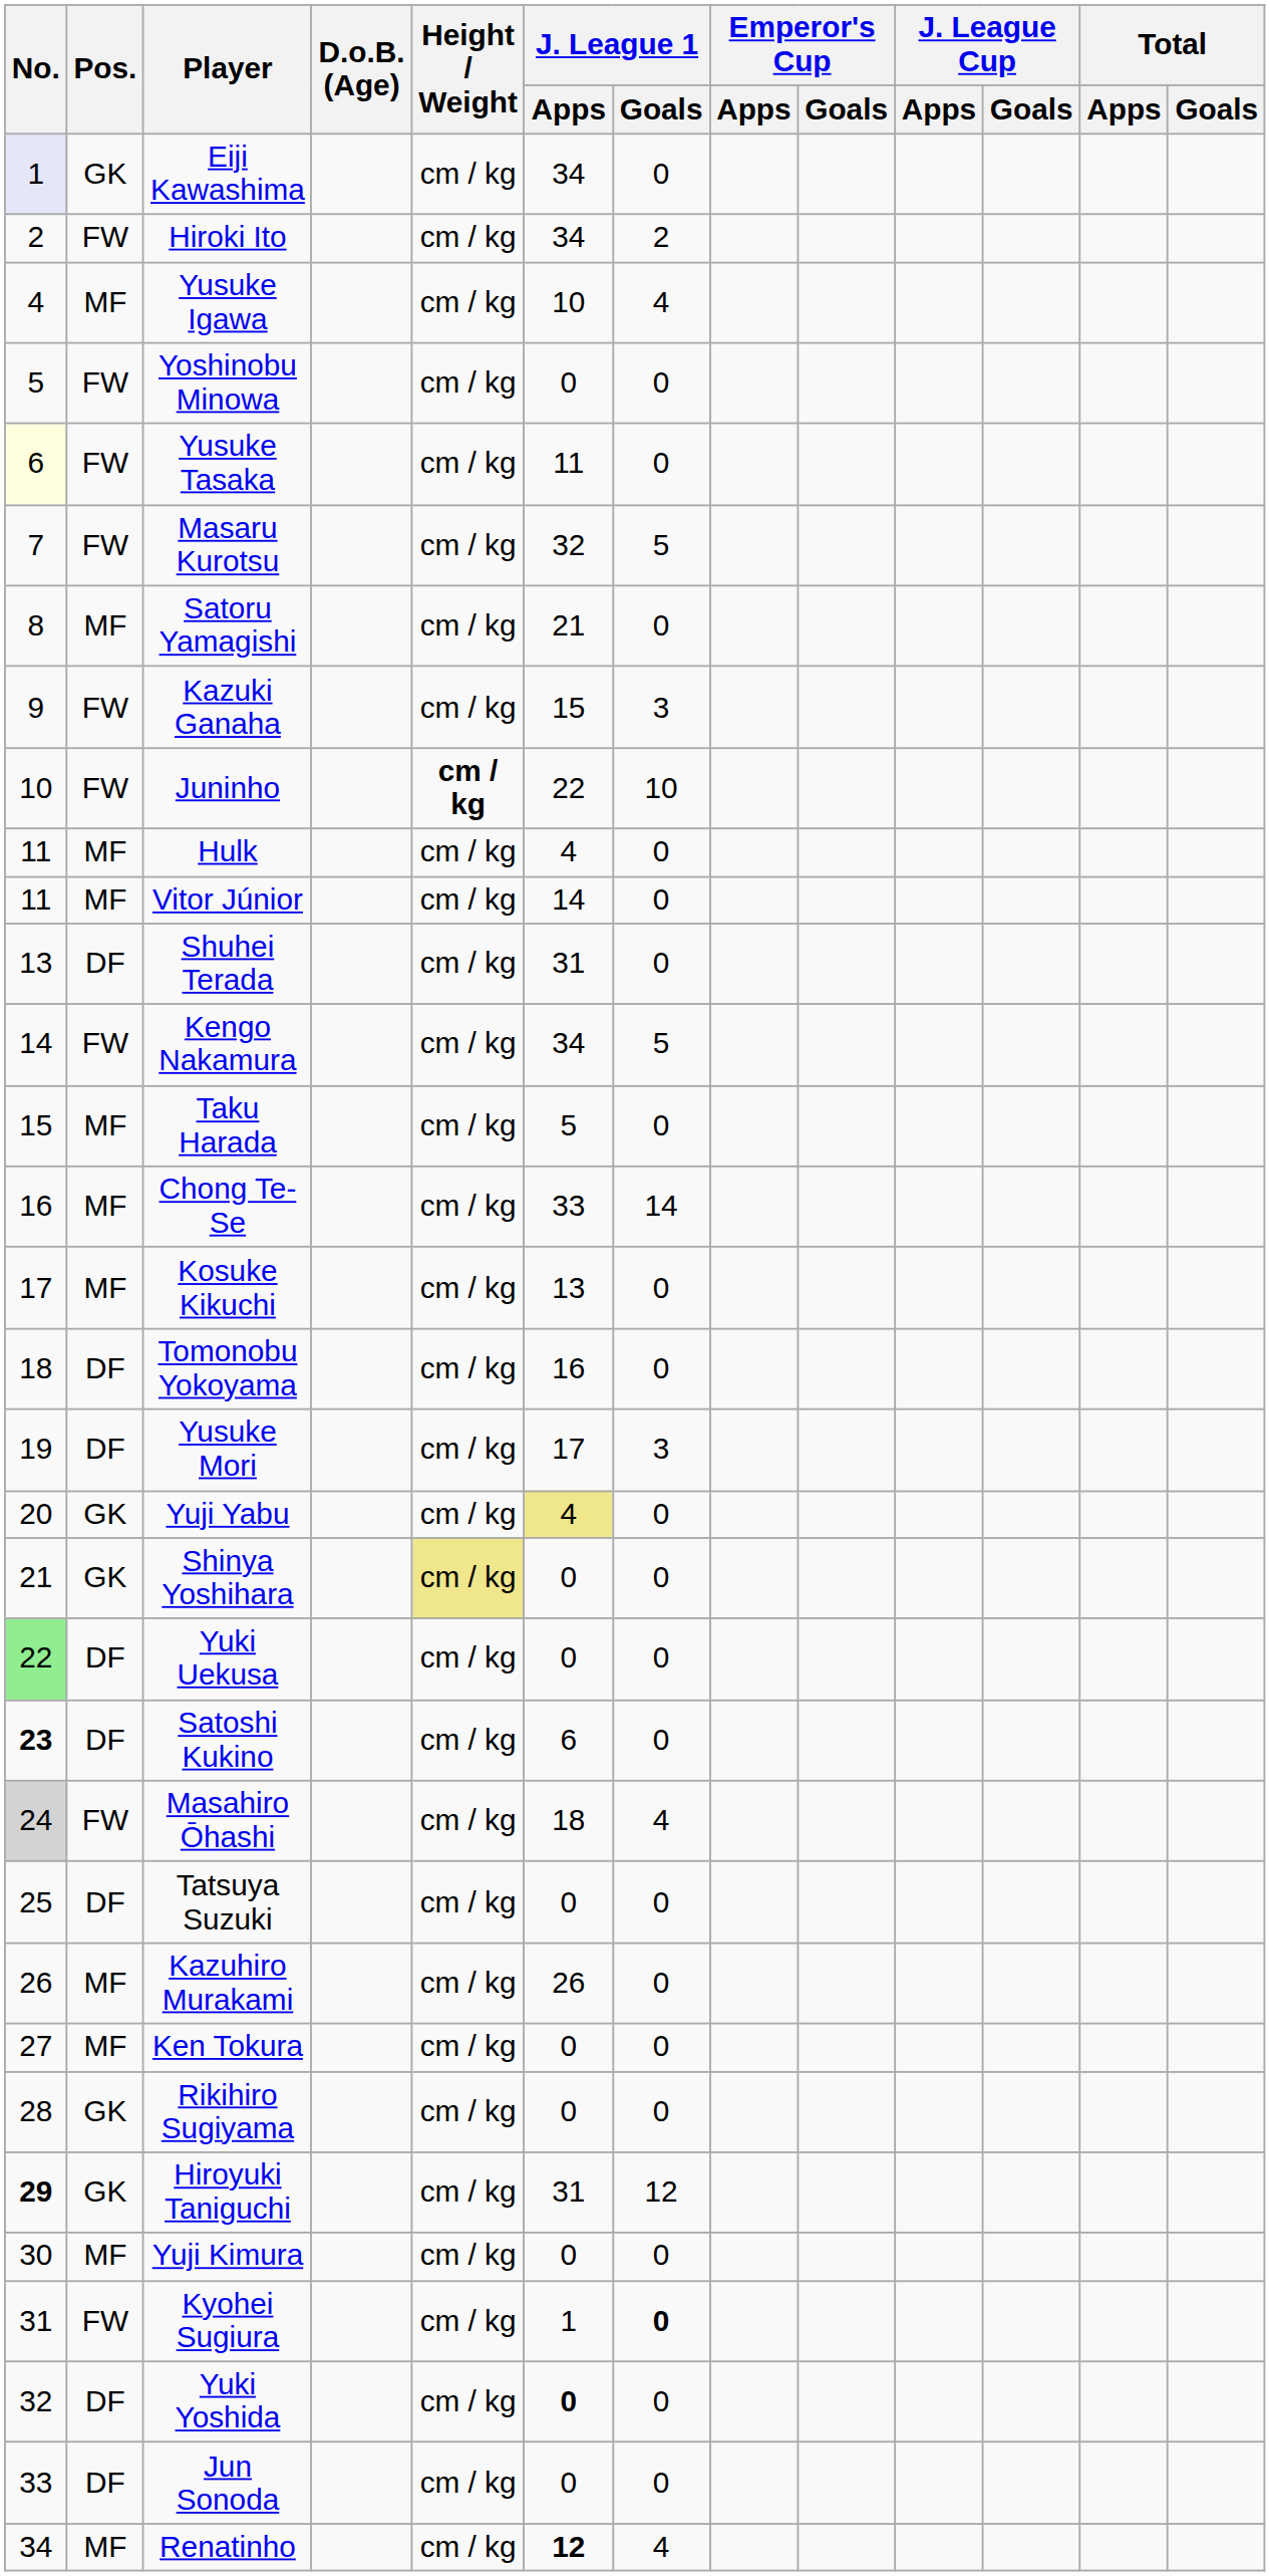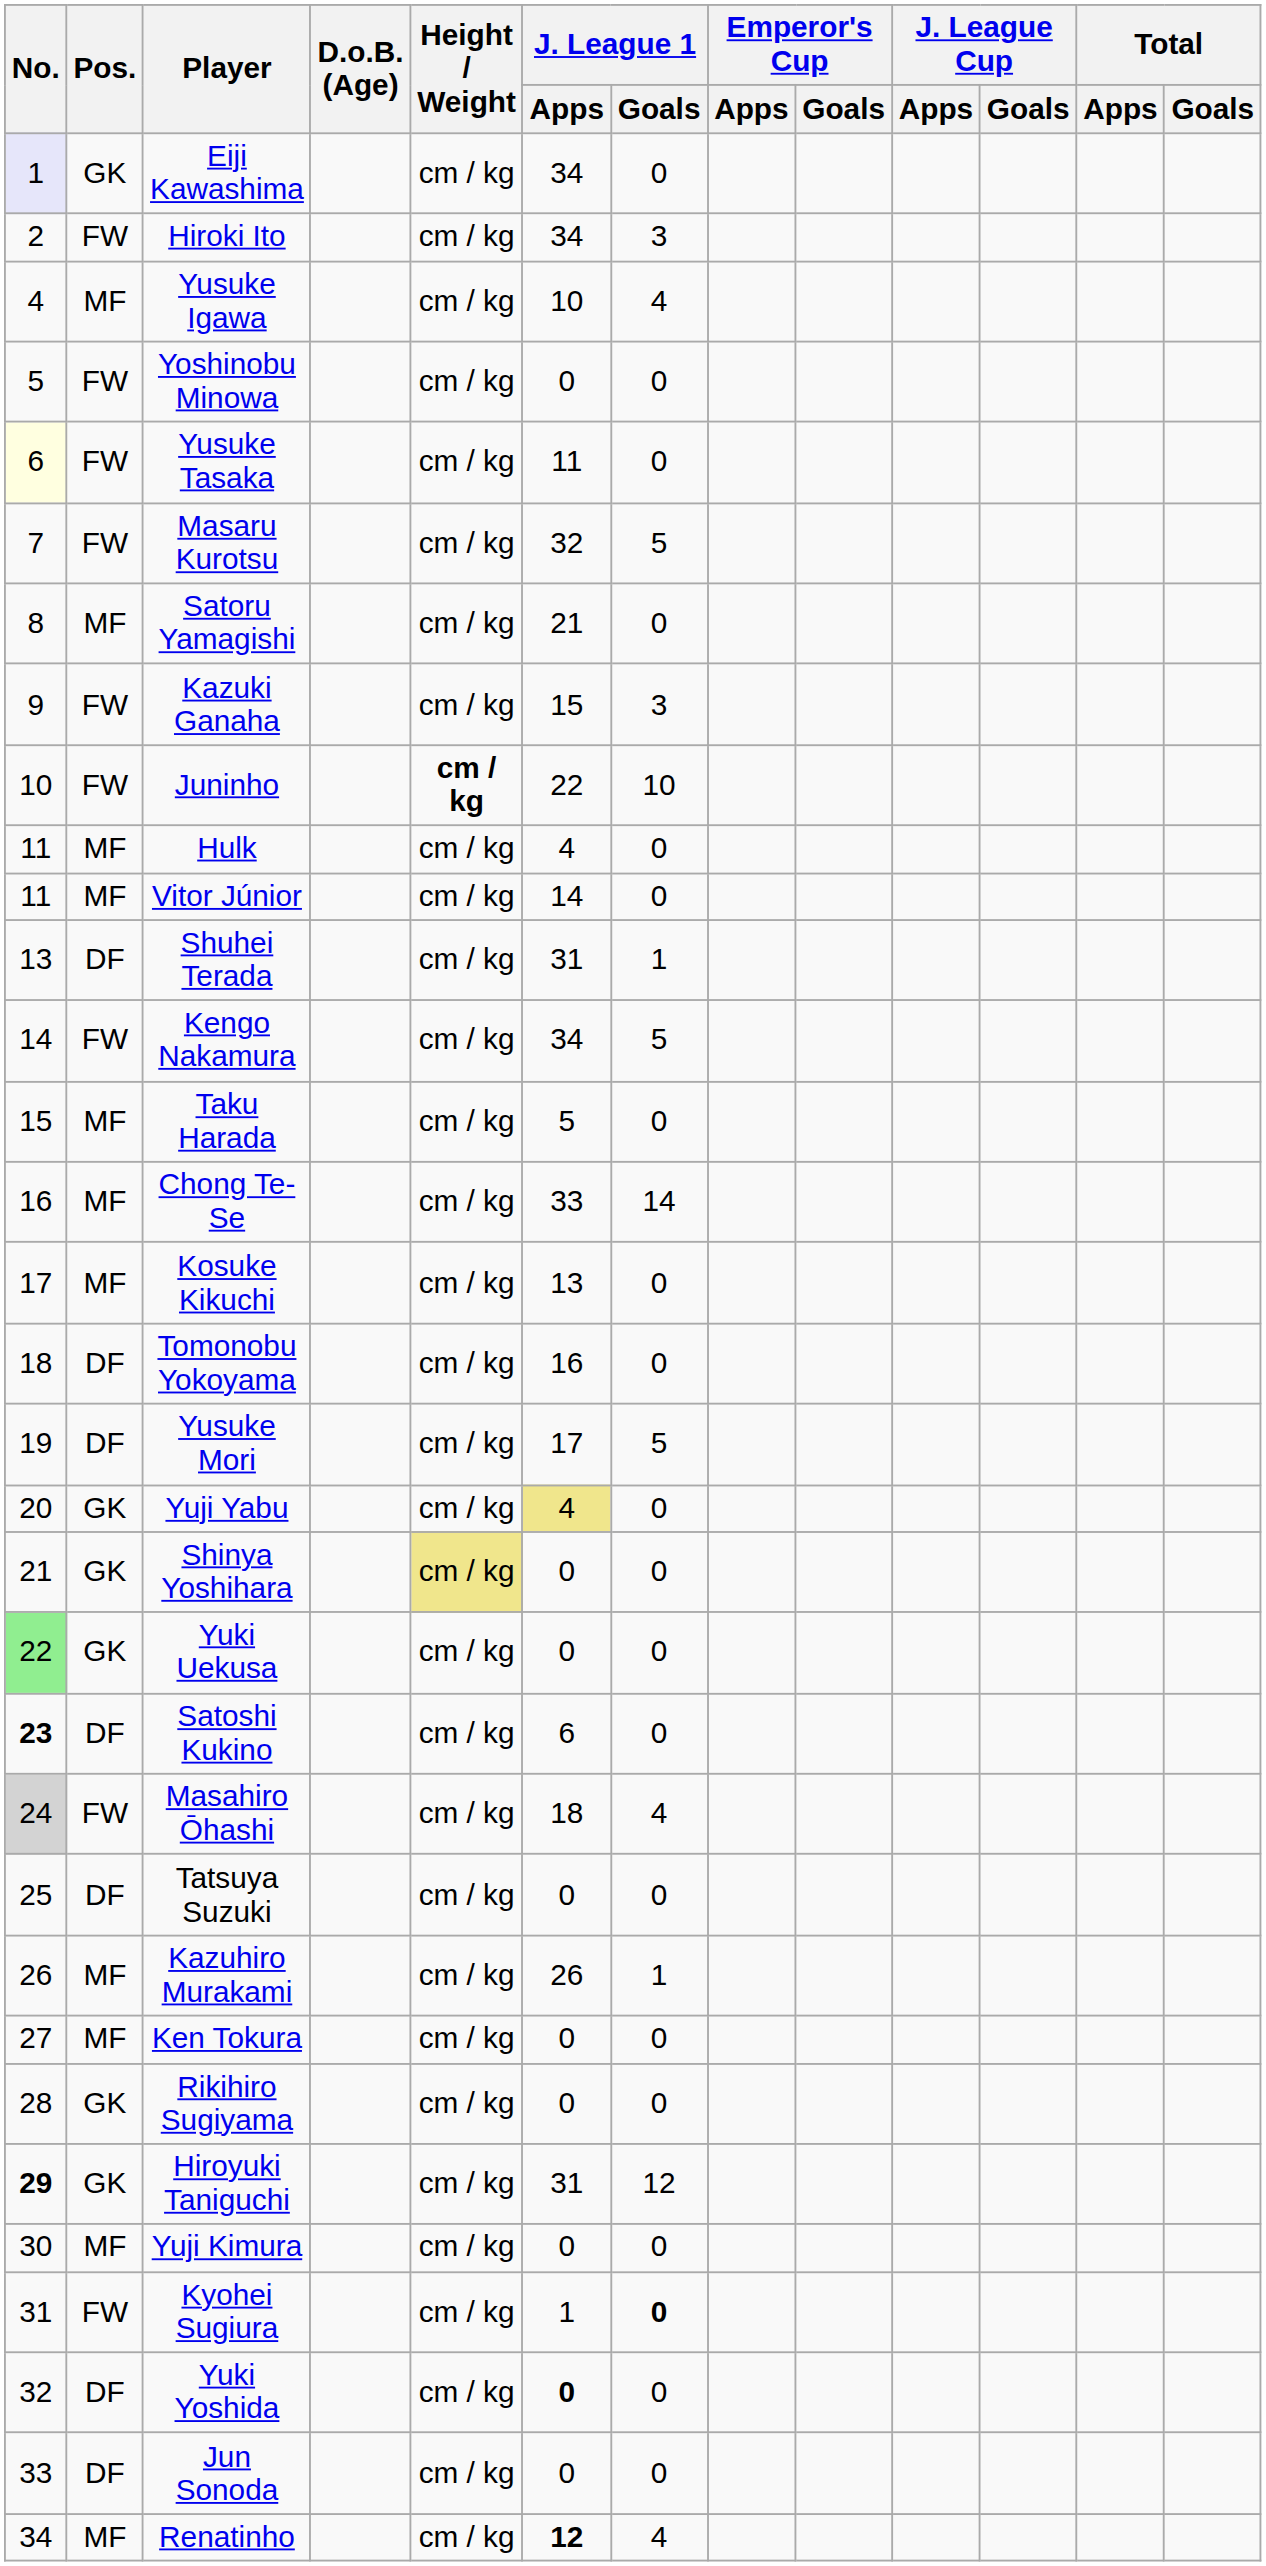 <table class="wikitable" style="text-align:center;">
 <tr>
 <th rowspan="2">No.</th>
 <th rowspan="2">Pos.</th>
 <th rowspan="2">Player</th>
 <th rowspan="2">D.o.B. (Age)</th>
 <th rowspan="2">Height / Weight</th>
 <th colspan="2"><a href='#'>J. League 1</a></th>
 <th colspan="2"><a href='#'>Emperor's Cup</a></th>
 <th colspan="2"><a href='#'>J. League Cup</a></th>
 <th colspan="2">Total</th>
 </tr>
 <tr>
 <th>Apps</th>
 <th>Goals</th>
 <th>Apps</th>
 <th>Goals</th>
 <th>Apps</th>
 <th>Goals</th>
 <th>Apps</th>
 <th>Goals</th>
 </tr>
 <tr>
 <td style="background: lavender;">1</td>
 <td>GK</td>
 <td><a href='#'>Eiji Kawashima</a></td>
 <td></td>
 <td>cm / kg</td>
 <td>34</td>
 <td>0</td>
 <td></td>
 <td></td>
 <td></td>
 <td></td>
 <td></td>
 <td></td>
 </tr>
 <tr>
 <td>2</td>
 <td>FW</td>
 <td><a href='#'>Hiroki Ito</a></td>
 <td></td>
 <td>cm / kg</td>
 <td>34</td>
-<td>2</td>
+<td>3</td>
 <td></td>
 <td></td>
 <td></td>
 <td></td>
 <td></td>
 <td></td>
 </tr>
 <tr>
 <td>4</td>
 <td>MF</td>
 <td><a href='#'>Yusuke Igawa</a></td>
 <td></td>
 <td>cm / kg</td>
 <td>10</td>
 <td>4</td>
 <td></td>
 <td></td>
 <td></td>
 <td></td>
 <td></td>
 <td></td>
 </tr>
 <tr>
 <td>5</td>
 <td>FW</td>
 <td><a href='#'>Yoshinobu Minowa</a></td>
 <td></td>
 <td>cm / kg</td>
 <td>0</td>
 <td>0</td>
 <td></td>
 <td></td>
 <td></td>
 <td></td>
 <td></td>
 <td></td>
 </tr>
 <tr>
 <td style="background: lightyellow;">6</td>
 <td>FW</td>
 <td><a href='#'>Yusuke Tasaka</a></td>
 <td></td>
 <td>cm / kg</td>
 <td>11</td>
 <td>0</td>
 <td></td>
 <td></td>
 <td></td>
 <td></td>
 <td></td>
 <td></td>
 </tr>
 <tr>
 <td>7</td>
 <td>FW</td>
 <td><a href='#'>Masaru Kurotsu</a></td>
 <td></td>
 <td>cm / kg</td>
 <td>32</td>
 <td>5</td>
 <td></td>
 <td></td>
 <td></td>
 <td></td>
 <td></td>
 <td></td>
 </tr>
 <tr>
 <td>8</td>
 <td>MF</td>
 <td><a href='#'>Satoru Yamagishi</a></td>
 <td></td>
 <td>cm / kg</td>
 <td>21</td>
 <td>0</td>
 <td></td>
 <td></td>
 <td></td>
 <td></td>
 <td></td>
 <td></td>
 </tr>
 <tr>
 <td>9</td>
 <td>FW</td>
 <td><a href='#'>Kazuki Ganaha</a></td>
 <td></td>
 <td>cm / kg</td>
 <td>15</td>
 <td>3</td>
 <td></td>
 <td></td>
 <td></td>
 <td></td>
 <td></td>
 <td></td>
 </tr>
 <tr>
 <td>10</td>
 <td>FW</td>
 <td><a href='#'>Juninho</a></td>
 <td></td>
 <td><strong>cm / kg</strong></td>
 <td>22</td>
 <td>10</td>
 <td></td>
 <td></td>
 <td></td>
 <td></td>
 <td></td>
 <td></td>
 </tr>
 <tr>
 <td>11</td>
 <td>MF</td>
 <td><a href='#'>Hulk</a></td>
 <td></td>
 <td>cm / kg</td>
 <td>4</td>
 <td>0</td>
 <td></td>
 <td></td>
 <td></td>
 <td></td>
 <td></td>
 <td></td>
 </tr>
 <tr>
 <td>11</td>
 <td>MF</td>
 <td><a href='#'>Vitor Júnior</a></td>
 <td></td>
 <td>cm / kg</td>
 <td>14</td>
 <td>0</td>
 <td></td>
 <td></td>
 <td></td>
 <td></td>
 <td></td>
 <td></td>
 </tr>
 <tr>
 <td>13</td>
 <td>DF</td>
 <td><a href='#'>Shuhei Terada</a></td>
 <td></td>
 <td>cm / kg</td>
 <td>31</td>
-<td>0</td>
+<td>1</td>
 <td></td>
 <td></td>
 <td></td>
 <td></td>
 <td></td>
 <td></td>
 </tr>
 <tr>
 <td>14</td>
 <td>FW</td>
 <td><a href='#'>Kengo Nakamura</a></td>
 <td></td>
 <td>cm / kg</td>
 <td>34</td>
 <td>5</td>
 <td></td>
 <td></td>
 <td></td>
 <td></td>
 <td></td>
 <td></td>
 </tr>
 <tr>
 <td>15</td>
 <td>MF</td>
 <td><a href='#'>Taku Harada</a></td>
 <td></td>
 <td>cm / kg</td>
 <td>5</td>
 <td>0</td>
 <td></td>
 <td></td>
 <td></td>
 <td></td>
 <td></td>
 <td></td>
 </tr>
 <tr>
 <td>16</td>
 <td>MF</td>
 <td><a href='#'>Chong Te-Se</a></td>
 <td></td>
 <td>cm / kg</td>
 <td>33</td>
 <td>14</td>
 <td></td>
 <td></td>
 <td></td>
 <td></td>
 <td></td>
 <td></td>
 </tr>
 <tr>
 <td>17</td>
 <td>MF</td>
 <td><a href='#'>Kosuke Kikuchi</a></td>
 <td></td>
 <td>cm / kg</td>
 <td>13</td>
 <td>0</td>
 <td></td>
 <td></td>
 <td></td>
 <td></td>
 <td></td>
 <td></td>
 </tr>
 <tr>
 <td>18</td>
 <td>DF</td>
 <td><a href='#'>Tomonobu Yokoyama</a></td>
 <td></td>
 <td>cm / kg</td>
 <td>16</td>
 <td>0</td>
 <td></td>
 <td></td>
 <td></td>
 <td></td>
 <td></td>
 <td></td>
 </tr>
 <tr>
 <td>19</td>
 <td>DF</td>
 <td><a href='#'>Yusuke Mori</a></td>
 <td></td>
 <td>cm / kg</td>
 <td>17</td>
-<td>3</td>
+<td>5</td>
 <td></td>
 <td></td>
 <td></td>
 <td></td>
 <td></td>
 <td></td>
 </tr>
 <tr>
 <td>20</td>
 <td>GK</td>
 <td><a href='#'>Yuji Yabu</a></td>
 <td></td>
 <td>cm / kg</td>
 <td style="background: khaki;">4</td>
 <td>0</td>
 <td></td>
 <td></td>
 <td></td>
 <td></td>
 <td></td>
 <td></td>
 </tr>
 <tr>
 <td>21</td>
 <td>GK</td>
 <td><a href='#'>Shinya Yoshihara</a></td>
 <td></td>
 <td style="background: khaki;">cm / kg</td>
 <td>0</td>
 <td>0</td>
 <td></td>
 <td></td>
 <td></td>
 <td></td>
 <td></td>
 <td></td>
 </tr>
 <tr>
 <td style="background: lightgreen;">22</td>
-<td>DF</td>
+<td>GK</td>
 <td><a href='#'>Yuki Uekusa</a></td>
 <td></td>
 <td>cm / kg</td>
 <td>0</td>
 <td>0</td>
 <td></td>
 <td></td>
 <td></td>
 <td></td>
 <td></td>
 <td></td>
 </tr>
 <tr>
 <td><strong>23</strong></td>
 <td>DF</td>
 <td><a href='#'>Satoshi Kukino</a></td>
 <td></td>
 <td>cm / kg</td>
 <td>6</td>
 <td>0</td>
 <td></td>
 <td></td>
 <td></td>
 <td></td>
 <td></td>
 <td></td>
 </tr>
 <tr>
 <td style="background: lightgrey;">24</td>
 <td>FW</td>
 <td><a href='#'>Masahiro Ōhashi</a></td>
 <td></td>
 <td>cm / kg</td>
 <td>18</td>
 <td>4</td>
 <td></td>
 <td></td>
 <td></td>
 <td></td>
 <td></td>
 <td></td>
 </tr>
 <tr>
 <td>25</td>
 <td>DF</td>
 <td>Tatsuya Suzuki</td>
 <td></td>
 <td>cm / kg</td>
 <td>0</td>
 <td>0</td>
 <td></td>
 <td></td>
 <td></td>
 <td></td>
 <td></td>
 <td></td>
 </tr>
 <tr>
 <td>26</td>
 <td>MF</td>
 <td><a href='#'>Kazuhiro Murakami</a></td>
 <td></td>
 <td>cm / kg</td>
 <td>26</td>
-<td>0</td>
+<td>1</td>
 <td></td>
 <td></td>
 <td></td>
 <td></td>
 <td></td>
 <td></td>
 </tr>
 <tr>
 <td>27</td>
 <td>MF</td>
 <td><a href='#'>Ken Tokura</a></td>
 <td></td>
 <td>cm / kg</td>
 <td>0</td>
 <td>0</td>
 <td></td>
 <td></td>
 <td></td>
 <td></td>
 <td></td>
 <td></td>
 </tr>
 <tr>
 <td>28</td>
 <td>GK</td>
 <td><a href='#'>Rikihiro Sugiyama</a></td>
 <td></td>
 <td>cm / kg</td>
 <td>0</td>
 <td>0</td>
 <td></td>
 <td></td>
 <td></td>
 <td></td>
 <td></td>
 <td></td>
 </tr>
 <tr>
 <td><strong>29</strong></td>
 <td>GK</td>
 <td><a href='#'>Hiroyuki Taniguchi</a></td>
 <td></td>
 <td>cm / kg</td>
 <td>31</td>
 <td>12</td>
 <td></td>
 <td></td>
 <td></td>
 <td></td>
 <td></td>
 <td></td>
 </tr>
 <tr>
 <td>30</td>
 <td>MF</td>
 <td><a href='#'>Yuji Kimura</a></td>
 <td></td>
 <td>cm / kg</td>
 <td>0</td>
 <td>0</td>
 <td></td>
 <td></td>
 <td></td>
 <td></td>
 <td></td>
 <td></td>
 </tr>
 <tr>
 <td>31</td>
 <td>FW</td>
 <td><a href='#'>Kyohei Sugiura</a></td>
 <td></td>
 <td>cm / kg</td>
 <td>1</td>
 <td><strong>0</strong></td>
 <td></td>
 <td></td>
 <td></td>
 <td></td>
 <td></td>
 <td></td>
 </tr>
 <tr>
 <td>32</td>
 <td>DF</td>
 <td><a href='#'>Yuki Yoshida</a></td>
 <td></td>
 <td>cm / kg</td>
 <td><strong>0</strong></td>
 <td>0</td>
 <td></td>
 <td></td>
 <td></td>
 <td></td>
 <td></td>
 <td></td>
 </tr>
 <tr>
 <td>33</td>
 <td>DF</td>
 <td><a href='#'>Jun Sonoda</a></td>
 <td></td>
 <td>cm / kg</td>
 <td>0</td>
 <td>0</td>
 <td></td>
 <td></td>
 <td></td>
 <td></td>
 <td></td>
 <td></td>
 </tr>
 <tr>
 <td>34</td>
 <td>MF</td>
 <td><a href='#'>Renatinho</a></td>
 <td></td>
 <td>cm / kg</td>
 <td><strong>12</strong></td>
 <td>4</td>
 <td></td>
 <td></td>
 <td></td>
 <td></td>
 <td></td>
 <td></td>
 </tr>
 </table>
